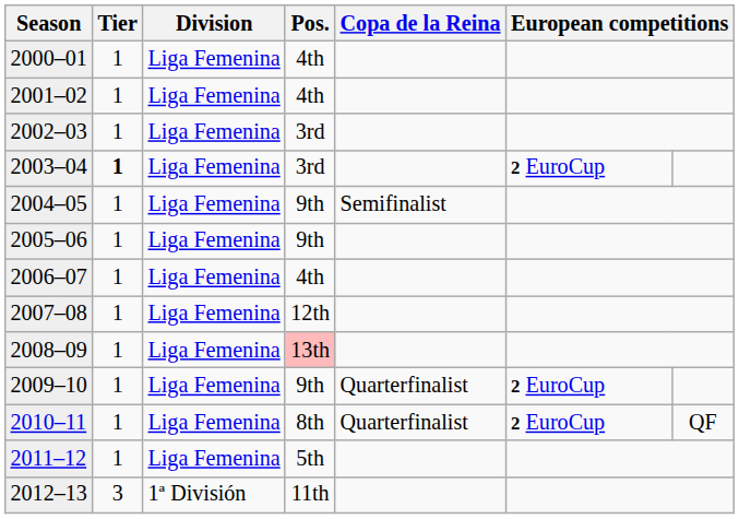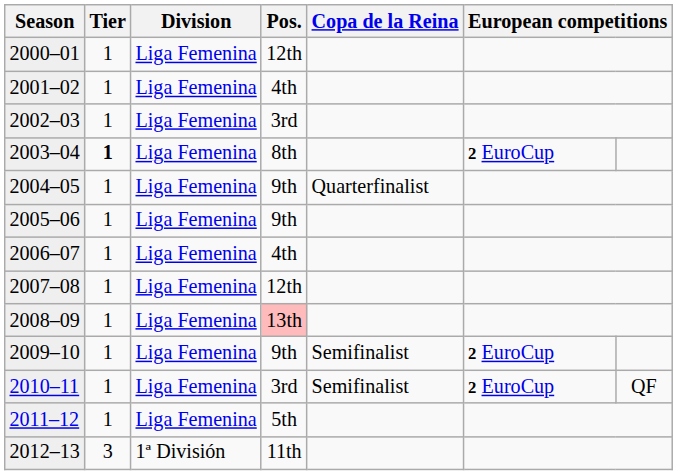 <table class="wikitable" style="font-size:85%">
 <tr>
 <th>Season</th>
 <th>Tier</th>
 <th>Division</th>
 <th>Pos.</th>
 <th><a href='#'>Copa de la Reina</a></th>
 <th colspan=2>European competitions</th>
 </tr>
 <tr>
 <td style="background:#efefef;">2000–01</td>
 <td align="center">1</td>
 <td><a href='#'>Liga Femenina</a></td>
-<td align="center">4th</td>
+<td align="center">12th</td>
 <td></td>
 <td colspan=2></td>
 </tr>
 <tr>
 <td style="background:#efefef;">2001–02</td>
 <td align="center">1</td>
 <td><a href='#'>Liga Femenina</a></td>
 <td align="center">4th</td>
 <td></td>
 <td colspan=2></td>
 </tr>
 <tr>
 <td style="background:#efefef;">2002–03</td>
 <td align="center">1</td>
 <td><a href='#'>Liga Femenina</a></td>
 <td align="center">3rd</td>
 <td></td>
 <td colspan=2></td>
 </tr>
 <tr>
 <td style="background:#efefef;">2003–04</td>
 <td align="center"><strong>1</strong></td>
 <td><a href='#'>Liga Femenina</a></td>
-<td align="center">3rd</td>
+<td align="center">8th</td>
 <td></td>
 <td><small><strong>2</strong></small> <a href='#'>EuroCup</a></td>
 <td align=center></td>
 </tr>
 <tr>
 <td style="background:#efefef;">2004–05</td>
 <td align="center">1</td>
 <td><a href='#'>Liga Femenina</a></td>
 <td align="center">9th</td>
-<td>Semifinalist</td>
+<td>Quarterfinalist</td>
 <td colspan=2></td>
 </tr>
 <tr>
 <td style="background:#efefef;">2005–06</td>
 <td align="center">1</td>
 <td><a href='#'>Liga Femenina</a></td>
 <td align="center">9th</td>
 <td></td>
 <td colspan=2></td>
 </tr>
 <tr>
 <td style="background:#efefef;">2006–07</td>
 <td align="center">1</td>
 <td><a href='#'>Liga Femenina</a></td>
 <td align="center">4th</td>
 <td></td>
 <td colspan=2></td>
 </tr>
 <tr>
 <td style="background:#efefef;">2007–08</td>
 <td align="center">1</td>
 <td><a href='#'>Liga Femenina</a></td>
 <td align="center">12th</td>
 <td></td>
 <td colspan=2></td>
 </tr>
 <tr>
 <td style="background:#efefef;">2008–09</td>
 <td align="center">1</td>
 <td><a href='#'>Liga Femenina</a></td>
 <td align="center" bgcolor=#FFBBBB>13th</td>
 <td></td>
 <td colspan=2></td>
 </tr>
 <tr>
 <td style="background:#efefef;">2009–10</td>
 <td align="center">1</td>
 <td><a href='#'>Liga Femenina</a></td>
 <td align="center">9th</td>
-<td>Quarterfinalist</td>
+<td>Semifinalist</td>
 <td><small><strong>2</strong></small> <a href='#'>EuroCup</a></td>
 <td align=center></td>
 </tr>
 <tr>
 <td style="background:#efefef;"><a href='#'>2010–11</a></td>
 <td align="center">1</td>
 <td><a href='#'>Liga Femenina</a></td>
-<td align="center">8th</td>
-<td>Quarterfinalist</td>
+<td align="center">3rd</td>
+<td>Semifinalist</td>
 <td><small><strong>2</strong></small> <a href='#'>EuroCup</a></td>
 <td align=center>QF</td>
 </tr>
 <tr>
 <td style="background:#efefef;"><a href='#'>2011–12</a></td>
 <td align="center">1</td>
 <td><a href='#'>Liga Femenina</a></td>
 <td align="center">5th</td>
 <td></td>
 <td colspan=2></td>
 </tr>
 <tr>
 <td style="background:#efefef;">2012–13</td>
 <td align="center">3</td>
 <td>1ª División</td>
 <td align="center">11th</td>
 <td></td>
 <td colspan=2></td>
 </tr>
 </table>
